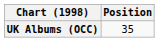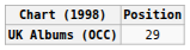 <table class="wikitable plainrowheaders" style="text-align:center">
 <tr>
 <th scope="col">Chart (1998)</th>
 <th scope="col">Position</th>
 </tr>
 <tr>
 <th scope="row">UK Albums (OCC)</th>
-<td>35</td>
+<td>29</td>
 </tr>
 </table>
